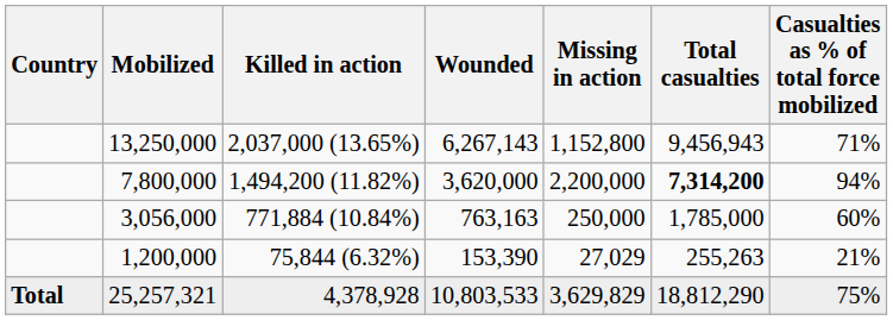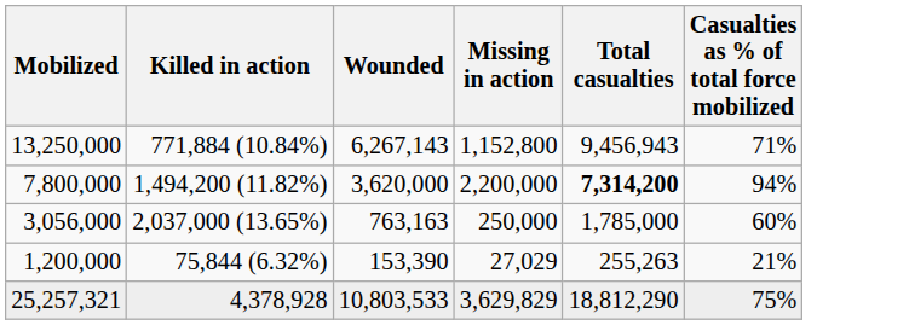 <table class="wikitable sortable" style="text-align:right;">
 <tr>
-<th class="unsortable">Country</th>
 <th>Mobilized</th>
 <th>Killed in action</th>
 <th>Wounded</th>
 <th>Missing<br>in action</th>
 <th>Total<br>casualties</th>
 <th>Casualties<br>as % of<br> total force<br>mobilized</th>
 </tr>
 <tr>
-<td align="left"></td>
 <td>13,250,000</td>
-<td>2,037,000 (13.65%)</td>
+<td>771,884 (10.84%)</td>
 <td>6,267,143</td>
 <td>1,152,800</td>
 <td>9,456,943</td>
 <td>71%</td>
 </tr>
 <tr>
-<td align="left"></td>
 <td>7,800,000</td>
 <td>1,494,200 (11.82%)</td>
 <td>3,620,000</td>
 <td>2,200,000</td>
 <td><strong>7,314,200</strong></td>
 <td>94%</td>
 </tr>
 <tr>
-<td align="left"></td>
 <td>3,056,000</td>
-<td>771,884 (10.84%)</td>
+<td>2,037,000 (13.65%)</td>
 <td>763,163</td>
 <td>250,000</td>
 <td>1,785,000</td>
 <td>60%</td>
 </tr>
 <tr>
-<td align="left"></td>
 <td>1,200,000</td>
 <td>75,844 (6.32%)</td>
 <td>153,390</td>
 <td>27,029</td>
 <td>255,263</td>
 <td>21%</td>
 </tr>
 <tr style="background:#eee;">
-<td align="left"><strong>Total</strong></td>
 <td>25,257,321</td>
 <td>4,378,928</td>
 <td>10,803,533</td>
 <td>3,629,829</td>
 <td>18,812,290</td>
 <td>75%</td>
 </tr>
 </table>
